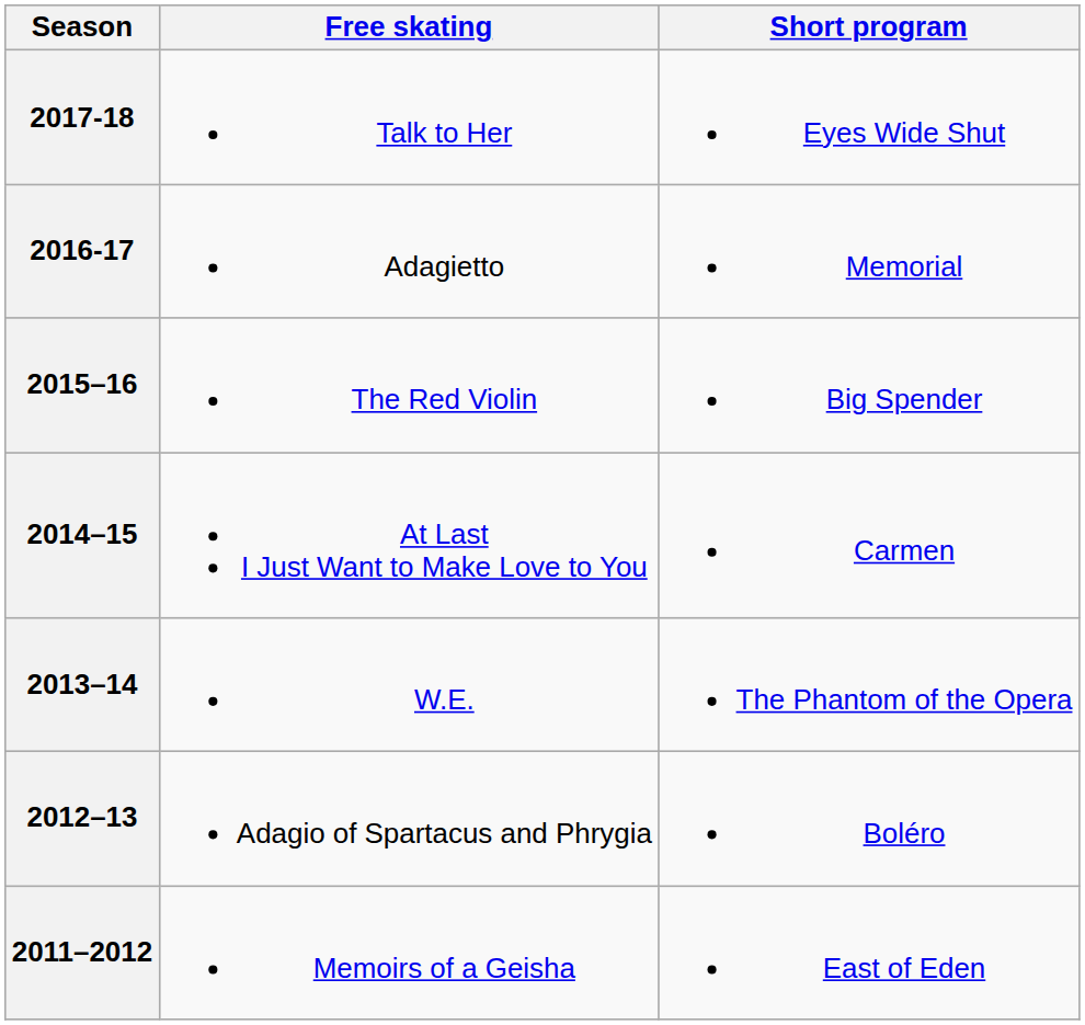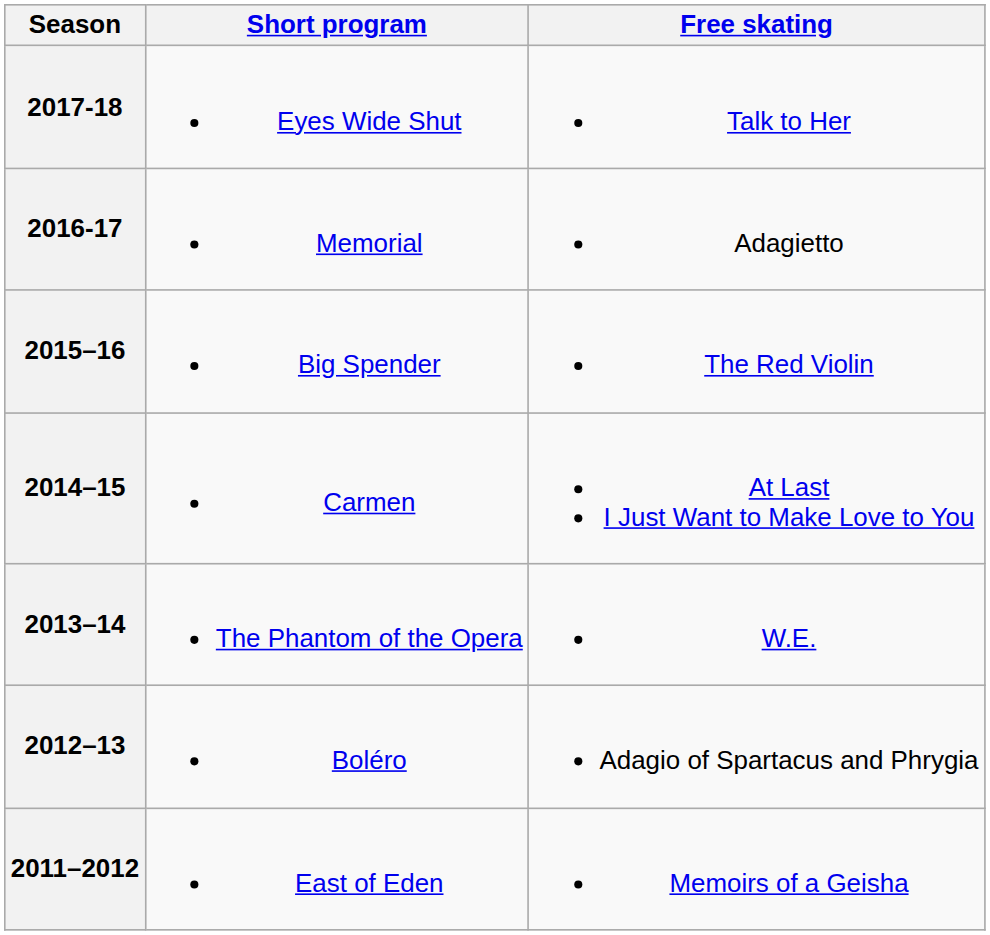 <table class=wikitable style=text-align:center>
 <tr>
 <th>Season</th>
+<th><a href='#'>Short program</a></th>
 <th><a href='#'>Free skating</a></th>
-<th><a href='#'>Short program</a></th>
 </tr>
 <tr>
 <th>2017-18</th>
+<td><br><ul><li><a href='#'>Eyes Wide Shut</a> <br></li></ul></td>
 <td><br><ul><li><a href='#'>Talk to Her</a> <br></li></ul></td>
-<td><br><ul><li><a href='#'>Eyes Wide Shut</a> <br></li></ul></td>
 </tr>
 <tr>
 <th>2016-17</th>
+<td><br><ul><li><a href='#'>Memorial</a> <br></li></ul></td>
 <td><br><ul><li>Adagietto <br></li></ul></td>
-<td><br><ul><li><a href='#'>Memorial</a> <br></li></ul></td>
 </tr>
 <tr>
 <th>2015–16 <br> </th>
+<td><br><ul><li><a href='#'>Big Spender</a> <br></li></ul></td>
 <td><br><ul><li><a href='#'>The Red Violin</a> <br></li></ul></td>
-<td><br><ul><li><a href='#'>Big Spender</a> <br></li></ul></td>
 </tr>
 <tr>
 <th>2014–15 <br> </th>
+<td><br><ul><li><a href='#'>Carmen</a> <br></li></ul></td>
 <td><br><ul><li><a href='#'>At Last</a> <br></li><li><a href='#'>I Just Want to Make Love to You</a> <br></li></ul></td>
-<td><br><ul><li><a href='#'>Carmen</a> <br></li></ul></td>
 </tr>
 <tr>
 <th>2013–14 <br> </th>
+<td><br><ul><li><a href='#'>The Phantom of the Opera</a> <br></li></ul></td>
 <td><br><ul><li><a href='#'>W.E.</a> <br></li></ul></td>
-<td><br><ul><li><a href='#'>The Phantom of the Opera</a> <br></li></ul></td>
 </tr>
 <tr>
 <th>2012–13 <br> </th>
+<td><br><ul><li><a href='#'>Boléro</a> <br></li></ul></td>
 <td><br><ul><li>Adagio of Spartacus and Phrygia <br></li></ul></td>
-<td><br><ul><li><a href='#'>Boléro</a> <br></li></ul></td>
 </tr>
 <tr>
 <th>2011–2012</th>
+<td><br><ul><li><a href='#'>East of Eden</a> <br></li></ul></td>
 <td><br><ul><li><a href='#'>Memoirs of a Geisha</a> <br></li></ul></td>
-<td><br><ul><li><a href='#'>East of Eden</a> <br></li></ul></td>
 </tr>
 </table>
